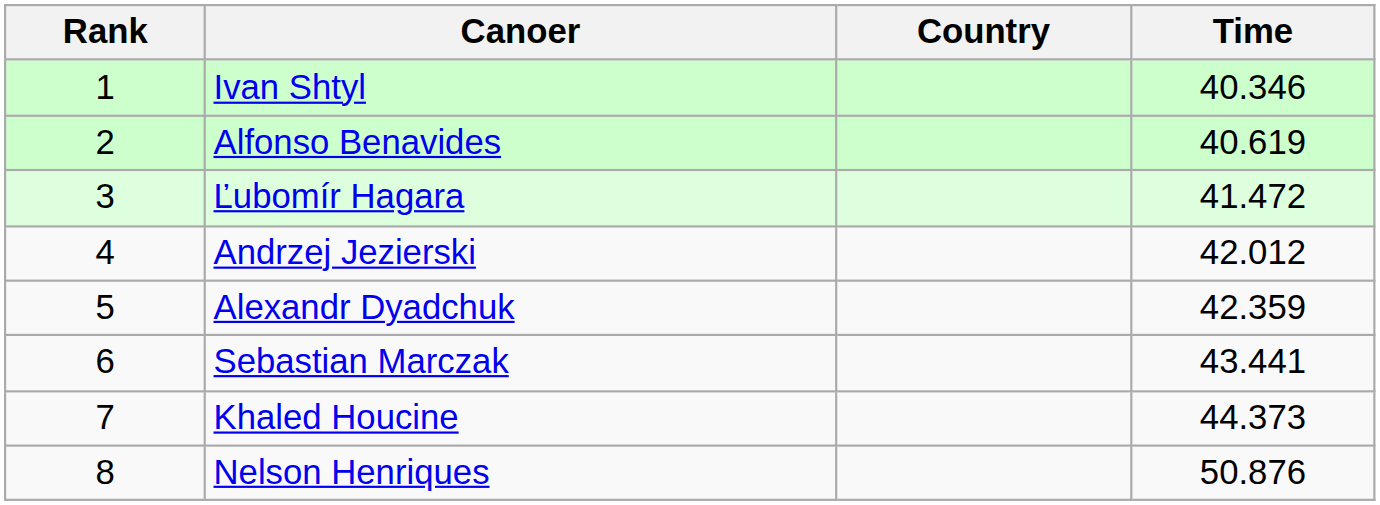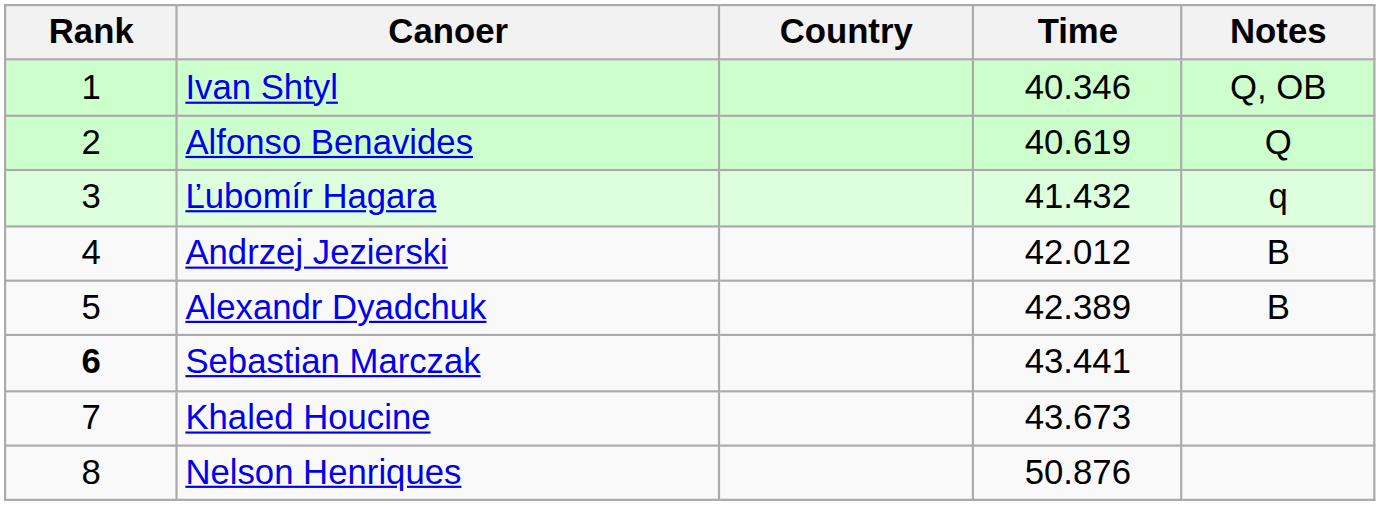 <table class="wikitable" width=50% style="text-align:center;">
 <tr>
 <th>Rank</th>
 <th>Canoer</th>
 <th>Country</th>
 <th>Time</th>
+<th>Notes</th>
 </tr>
 <tr bgcolor=ccffcc>
 <td>1</td>
 <td align="left"><a href='#'>Ivan Shtyl</a></td>
 <td align="left"></td>
 <td>40.346</td>
+<td>Q, OB</td>
 </tr>
 <tr bgcolor=ccffcc>
 <td>2</td>
 <td align="left"><a href='#'>Alfonso Benavides</a></td>
 <td align="left"></td>
 <td>40.619</td>
+<td>Q</td>
 </tr>
 <tr bgcolor=ddffdd>
 <td>3</td>
 <td align="left"><a href='#'>Ľubomír Hagara</a></td>
 <td align="left"></td>
-<td>41.472</td>
+<td>41.432</td>
+<td>q</td>
 </tr>
 <tr>
 <td>4</td>
 <td align="left"><a href='#'>Andrzej Jezierski</a></td>
 <td align="left"></td>
 <td>42.012</td>
+<td>B</td>
 </tr>
 <tr>
 <td>5</td>
 <td align="left"><a href='#'>Alexandr Dyadchuk</a></td>
 <td align="left"></td>
-<td>42.359</td>
+<td>42.389</td>
+<td>B</td>
 </tr>
 <tr>
-<td>6</td>
+<td><strong>6</strong></td>
 <td align="left"><a href='#'>Sebastian Marczak</a></td>
 <td align="left"></td>
 <td>43.441</td>
+<td></td>
 </tr>
 <tr>
 <td>7</td>
 <td align="left"><a href='#'>Khaled Houcine</a></td>
 <td align="left"></td>
-<td>44.373</td>
+<td>43.673</td>
+<td></td>
 </tr>
 <tr>
 <td>8</td>
 <td align="left"><a href='#'>Nelson Henriques</a></td>
 <td align="left"></td>
 <td>50.876</td>
+<td></td>
 </tr>
 </table>
